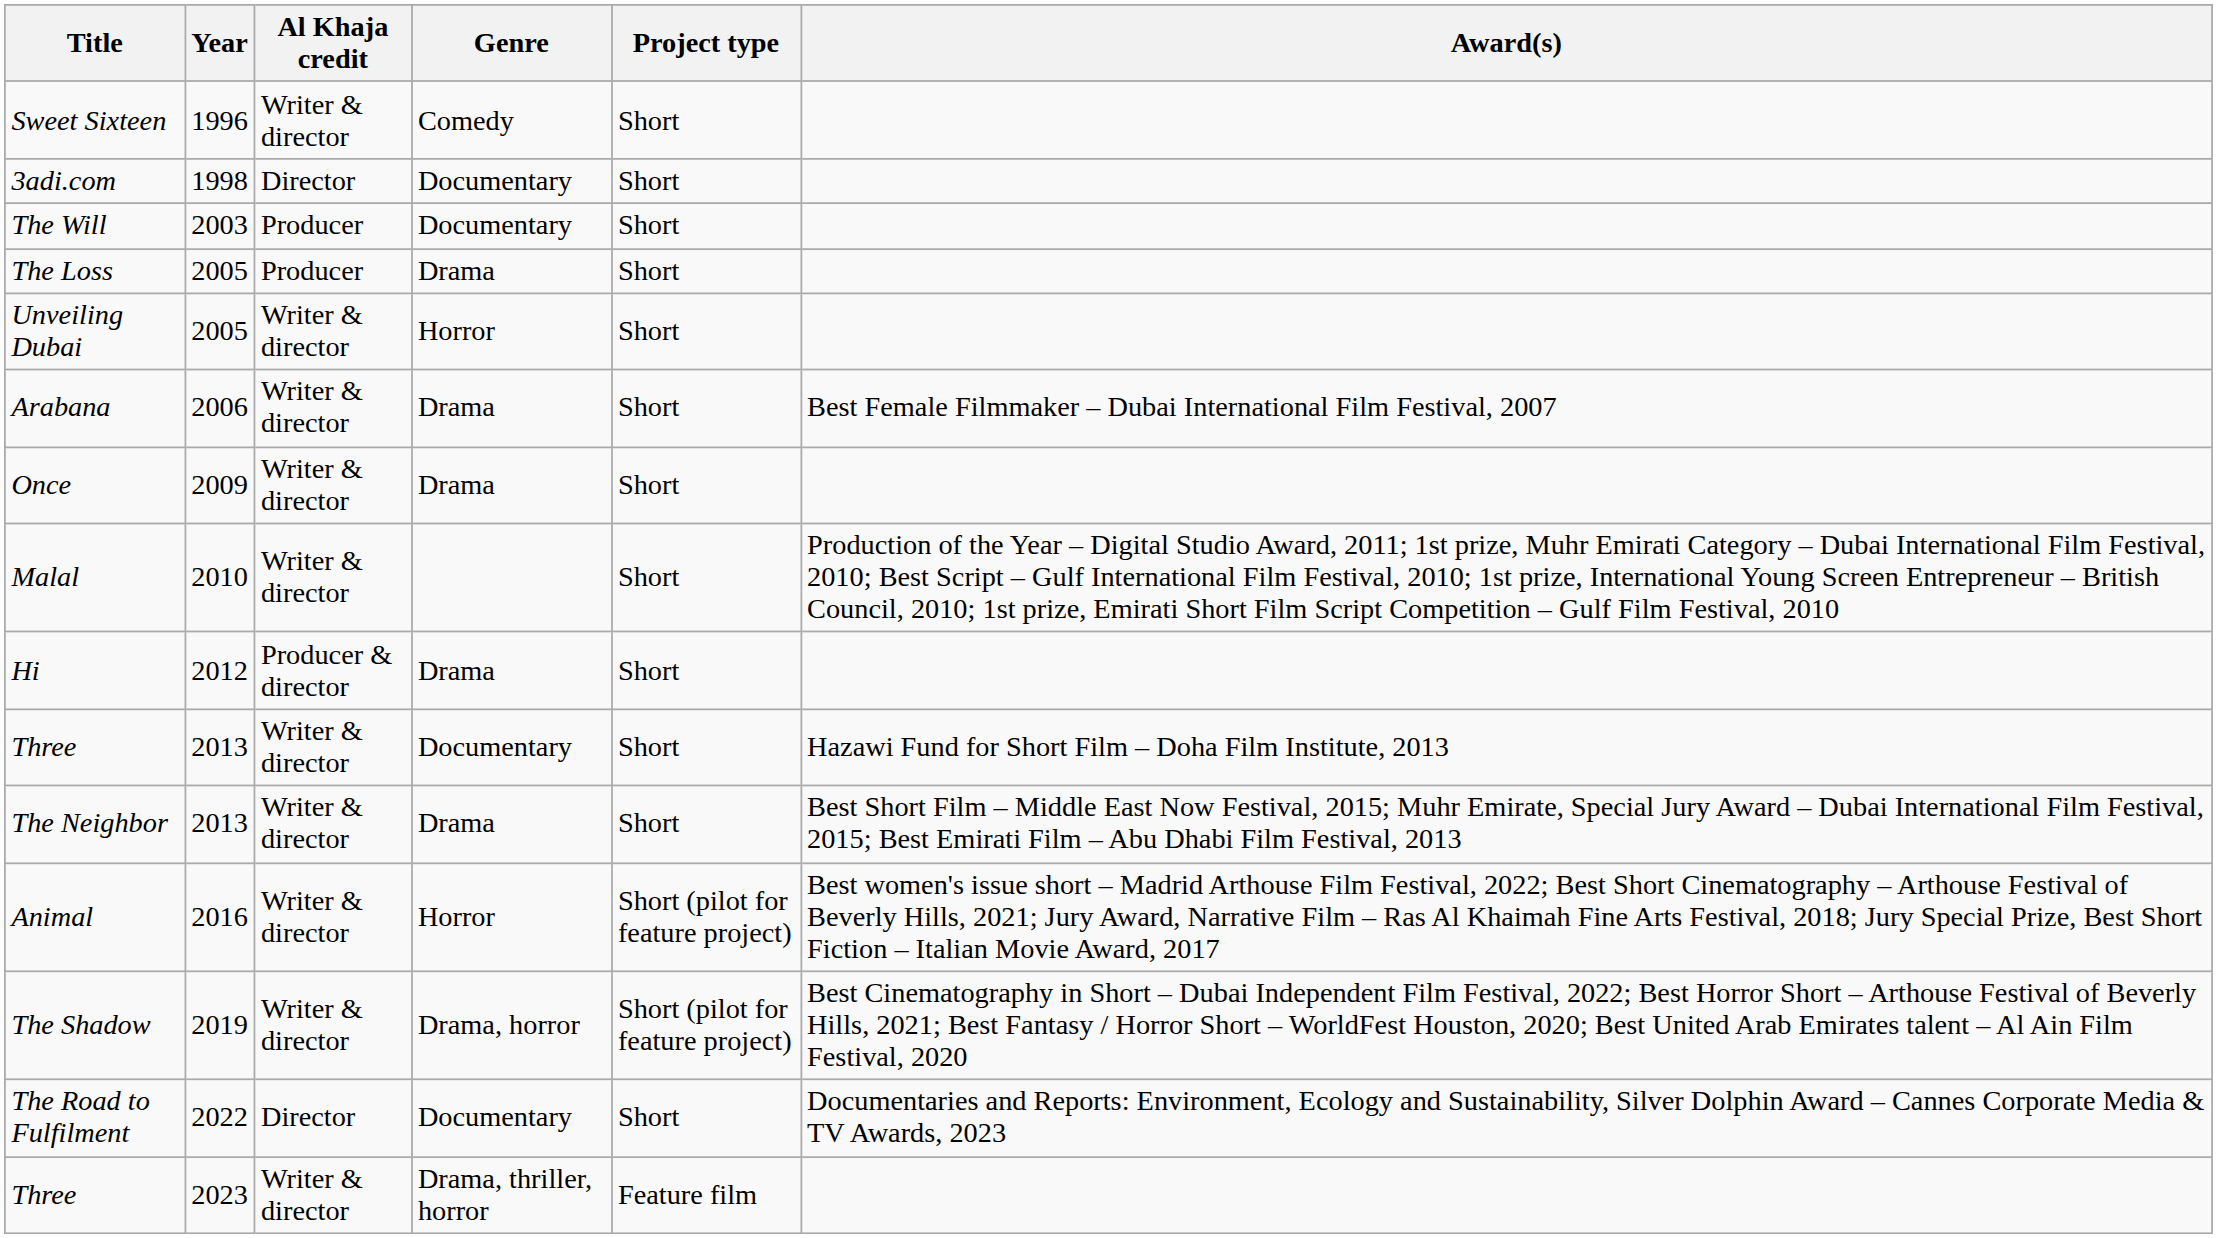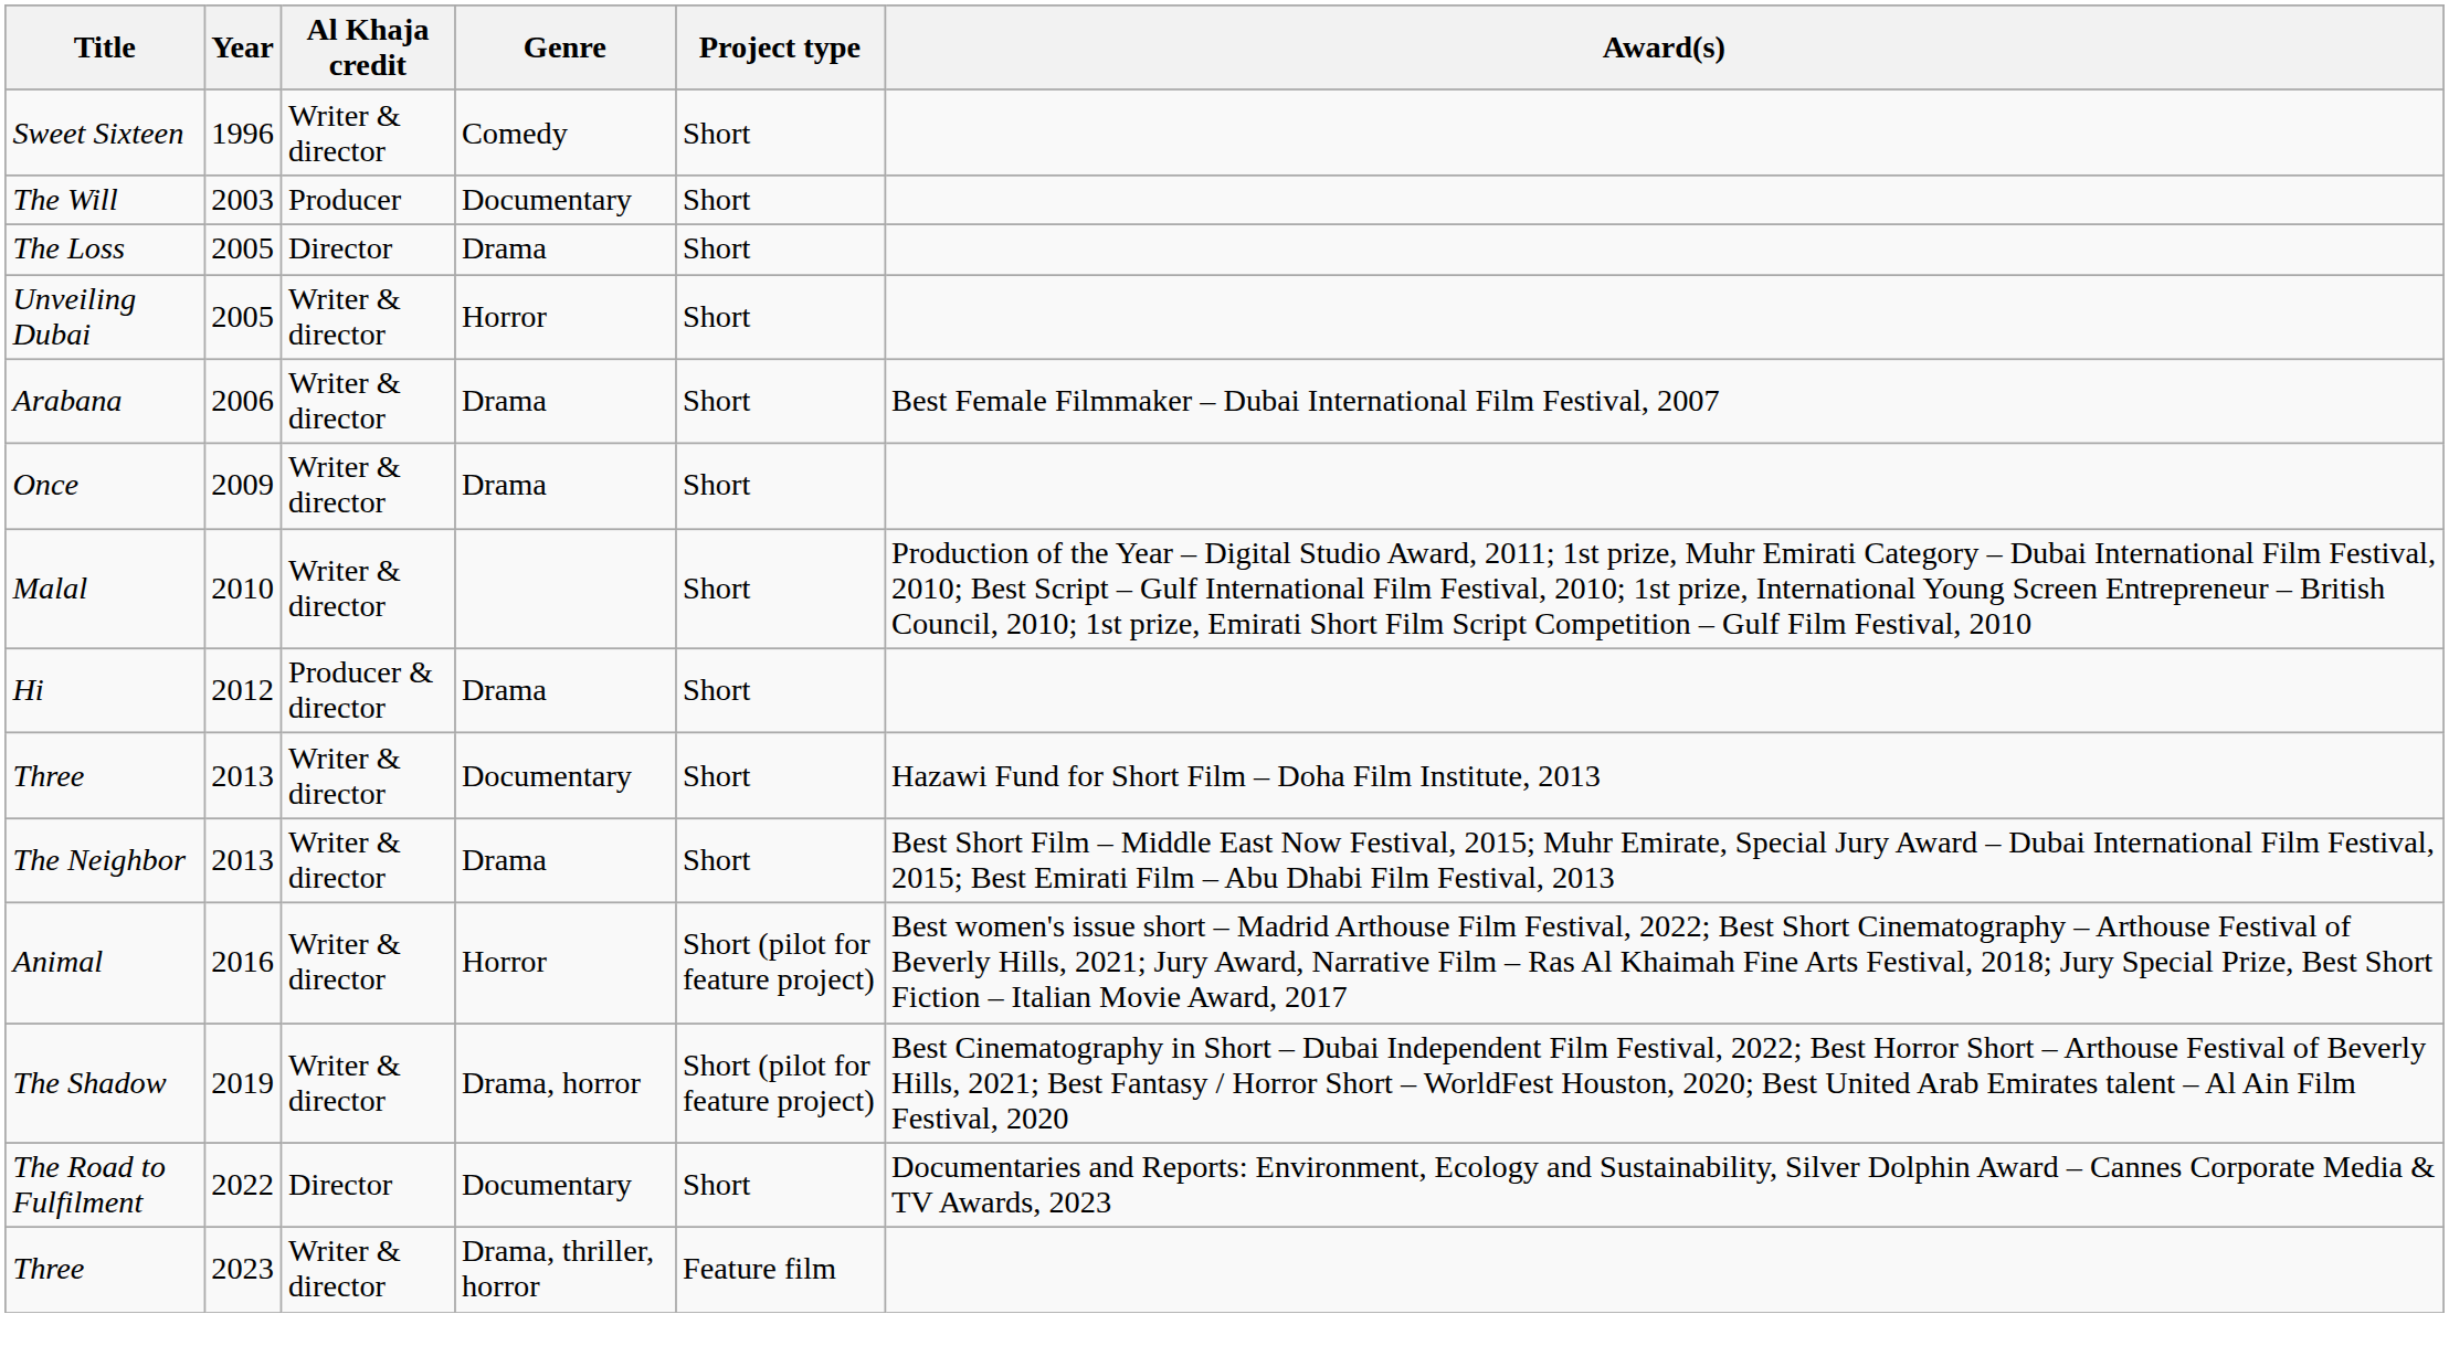 <table class="wikitable">
 <tr>
 <th>Title</th>
 <th>Year</th>
 <th>Al Khaja credit</th>
 <th>Genre</th>
 <th>Project type</th>
 <th>Award(s)</th>
 </tr>
 <tr>
 <td><em>Sweet Sixteen</em></td>
 <td>1996</td>
 <td>Writer & director</td>
 <td>Comedy</td>
 <td>Short</td>
 <td></td>
 </tr>
 <tr>
-<td><em>3adi.com</em></td>
-<td>1998</td>
-<td>Director</td>
-<td>Documentary</td>
-<td>Short</td>
-<td></td>
-</tr>
-<tr>
 <td><em>The Will</em></td>
 <td>2003</td>
 <td>Producer</td>
 <td>Documentary</td>
 <td>Short</td>
 <td></td>
 </tr>
 <tr>
 <td><em>The Loss</em></td>
 <td>2005</td>
-<td>Producer</td>
+<td>Director</td>
 <td>Drama</td>
 <td>Short</td>
 <td></td>
 </tr>
 <tr>
 <td><em>Unveiling Dubai</em></td>
 <td>2005</td>
 <td>Writer & director</td>
 <td>Horror</td>
 <td>Short</td>
 <td></td>
 </tr>
 <tr>
 <td><em>Arabana</em></td>
 <td>2006</td>
 <td>Writer & director</td>
 <td>Drama</td>
 <td>Short</td>
 <td>Best Female Filmmaker – Dubai International Film Festival, 2007</td>
 </tr>
 <tr>
 <td><em>Once</em></td>
 <td>2009</td>
 <td>Writer & director</td>
 <td>Drama</td>
 <td>Short</td>
 <td></td>
 </tr>
 <tr>
 <td><em>Malal</em></td>
 <td>2010</td>
 <td>Writer & director</td>
 <td></td>
 <td>Short</td>
 <td>Production of the Year – Digital Studio Award, 2011; 1st prize, Muhr Emirati Category – Dubai International Film Festival, 2010; Best Script – Gulf International Film Festival, 2010; 1st prize, International Young Screen Entrepreneur – British Council, 2010; 1st prize, Emirati Short Film Script Competition – Gulf Film Festival, 2010</td>
 </tr>
 <tr>
 <td><em>Hi</em></td>
 <td>2012</td>
 <td>Producer & director</td>
 <td>Drama</td>
 <td>Short</td>
 <td></td>
 </tr>
 <tr>
 <td><em>Three</em></td>
 <td>2013</td>
 <td>Writer & director</td>
 <td>Documentary</td>
 <td>Short</td>
 <td>Hazawi Fund for Short Film – Doha Film Institute, 2013</td>
 </tr>
 <tr>
 <td><em>The Neighbor</em></td>
 <td>2013</td>
 <td>Writer & director</td>
 <td>Drama</td>
 <td>Short</td>
 <td>Best Short Film –  Middle East Now Festival, 2015; Muhr Emirate, Special Jury Award – Dubai International Film Festival, 2015; Best Emirati Film – Abu Dhabi Film Festival, 2013</td>
 </tr>
 <tr>
 <td><em>Animal</em></td>
 <td>2016</td>
 <td>Writer & director</td>
 <td>Horror</td>
 <td>Short (pilot for feature project)</td>
 <td>Best women's issue short – Madrid Arthouse Film Festival, 2022; Best Short Cinematography – Arthouse Festival of Beverly Hills, 2021; Jury Award, Narrative Film – Ras Al Khaimah Fine Arts Festival, 2018; Jury Special Prize, Best Short Fiction –  Italian Movie Award, 2017</td>
 </tr>
 <tr>
 <td><em>The Shadow</em></td>
 <td>2019</td>
 <td>Writer & director</td>
 <td>Drama, horror</td>
 <td>Short (pilot for feature project)</td>
 <td>Best Cinematography in Short – Dubai Independent Film Festival, 2022; Best Horror Short – Arthouse Festival of Beverly Hills, 2021; Best Fantasy / Horror Short – WorldFest Houston, 2020; Best United Arab Emirates talent – Al Ain Film Festival, 2020</td>
 </tr>
 <tr>
 <td><em>The Road to Fulfilment</em></td>
 <td>2022</td>
 <td>Director</td>
 <td>Documentary</td>
 <td>Short</td>
 <td>Documentaries and Reports: Environment, Ecology and Sustainability, Silver Dolphin Award –  Cannes Corporate Media & TV Awards, 2023</td>
 </tr>
 <tr>
 <td><em>Three</em></td>
 <td>2023</td>
 <td>Writer & director</td>
 <td>Drama, thriller, horror</td>
 <td>Feature film</td>
 <td></td>
 </tr>
 </table>
